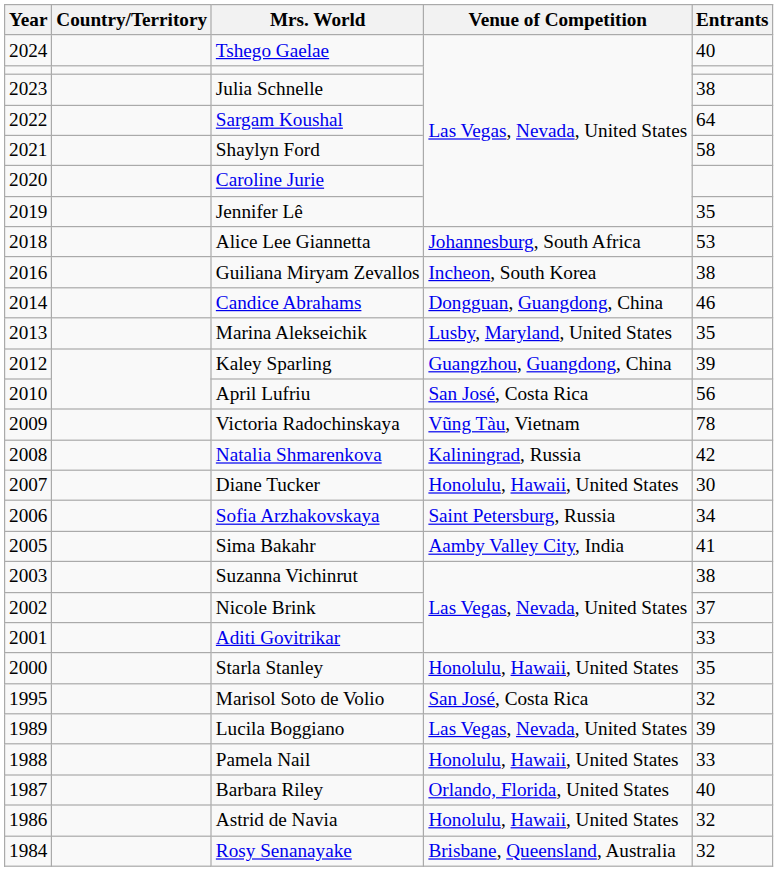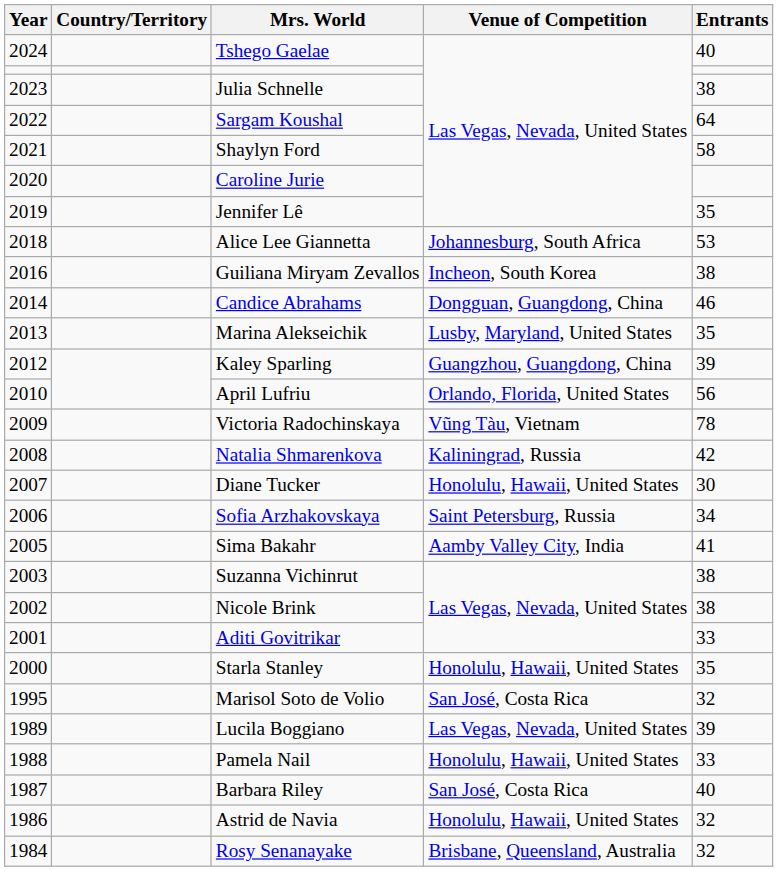 <table class="wikitable">
 <tr>
 <th>Year</th>
 <th>Country/Territory</th>
 <th>Mrs. World</th>
 <th>Venue of Competition</th>
 <th>Entrants</th>
 </tr>
 <tr>
 <td>2024</td>
 <td></td>
 <td><a href='#'>Tshego Gaelae</a></td>
 <td rowspan="7"><a href='#'>Las Vegas</a>, <a href='#'>Nevada</a>, United States</td>
 <td>40</td>
 </tr>
 <tr>
 <td></td>
 <td></td>
 </tr>
 <tr>
 <td>2023</td>
 <td></td>
 <td>Julia Schnelle</td>
 <td>38</td>
 </tr>
 <tr>
 <td>2022</td>
 <td></td>
 <td><a href='#'>Sargam Koushal</a></td>
 <td>64</td>
 </tr>
 <tr>
 <td>2021</td>
 <td></td>
 <td>Shaylyn Ford</td>
 <td>58</td>
 </tr>
 <tr>
 <td>2020</td>
 <td></td>
 <td><a href='#'>Caroline Jurie</a></td>
 </tr>
 <tr>
 <td>2019</td>
 <td></td>
 <td>Jennifer Lê</td>
 <td>35</td>
 </tr>
 <tr>
 <td>2018</td>
 <td></td>
 <td>Alice Lee Giannetta</td>
 <td><a href='#'>Johannesburg</a>, South Africa</td>
 <td>53</td>
 </tr>
 <tr>
 <td>2016</td>
 <td></td>
 <td>Guiliana Miryam Zevallos</td>
 <td><a href='#'>Incheon</a>, South Korea</td>
 <td>38</td>
 </tr>
 <tr>
 <td>2014</td>
 <td></td>
 <td><a href='#'>Candice Abrahams</a></td>
 <td><a href='#'>Dongguan</a>, <a href='#'>Guangdong</a>, China</td>
 <td>46</td>
 </tr>
 <tr>
 <td>2013</td>
 <td></td>
 <td>Marina Alekseichik</td>
 <td><a href='#'>Lusby</a>, <a href='#'>Maryland</a>, United States</td>
 <td>35</td>
 </tr>
 <tr>
 <td>2012</td>
 <td rowspan="2"></td>
 <td>Kaley Sparling</td>
 <td><a href='#'>Guangzhou</a>, <a href='#'>Guangdong</a>, China</td>
 <td>39</td>
 </tr>
 <tr>
 <td>2010</td>
 <td>April Lufriu</td>
-<td><a href='#'>San José</a>, Costa Rica</td>
+<td><a href='#'>Orlando, Florida</a>, United States</td>
 <td>56</td>
 </tr>
 <tr>
 <td>2009</td>
 <td></td>
 <td>Victoria Radochinskaya</td>
 <td><a href='#'>Vũng Tàu</a>, Vietnam</td>
 <td>78</td>
 </tr>
 <tr>
 <td>2008</td>
 <td></td>
 <td><a href='#'>Natalia Shmarenkova</a></td>
 <td><a href='#'>Kaliningrad</a>, Russia</td>
 <td>42</td>
 </tr>
 <tr>
 <td>2007</td>
 <td></td>
 <td>Diane Tucker</td>
 <td><a href='#'>Honolulu</a>, <a href='#'>Hawaii</a>, United States</td>
 <td>30</td>
 </tr>
 <tr>
 <td>2006</td>
 <td></td>
 <td><a href='#'>Sofia Arzhakovskaya</a></td>
 <td><a href='#'>Saint Petersburg</a>, Russia</td>
 <td>34</td>
 </tr>
 <tr>
 <td>2005</td>
 <td></td>
 <td>Sima Bakahr</td>
 <td><a href='#'>Aamby Valley City</a>, India</td>
 <td>41</td>
 </tr>
 <tr>
 <td>2003</td>
 <td></td>
 <td>Suzanna Vichinrut</td>
 <td rowspan=3><a href='#'>Las Vegas</a>, <a href='#'>Nevada</a>, United States</td>
 <td>38</td>
 </tr>
 <tr>
 <td>2002</td>
 <td></td>
 <td>Nicole Brink</td>
-<td>37</td>
+<td>38</td>
 </tr>
 <tr>
 <td>2001</td>
 <td></td>
 <td><a href='#'>Aditi Govitrikar</a></td>
 <td>33</td>
 </tr>
 <tr>
 <td>2000</td>
 <td></td>
 <td>Starla Stanley</td>
 <td><a href='#'>Honolulu</a>, <a href='#'>Hawaii</a>, United States</td>
 <td>35</td>
 </tr>
 <tr>
 <td>1995</td>
 <td></td>
 <td>Marisol Soto de Volio</td>
 <td><a href='#'>San José</a>, Costa Rica</td>
 <td>32</td>
 </tr>
 <tr>
 <td>1989</td>
 <td></td>
 <td>Lucila Boggiano</td>
 <td><a href='#'>Las Vegas</a>, <a href='#'>Nevada</a>, United States</td>
 <td>39</td>
 </tr>
 <tr>
 <td>1988</td>
 <td></td>
 <td>Pamela Nail</td>
 <td><a href='#'>Honolulu</a>, <a href='#'>Hawaii</a>, United States</td>
 <td>33</td>
 </tr>
 <tr>
 <td>1987</td>
 <td></td>
 <td>Barbara Riley</td>
-<td><a href='#'>Orlando, Florida</a>, United States</td>
+<td><a href='#'>San José</a>, Costa Rica</td>
 <td>40</td>
 </tr>
 <tr>
 <td>1986</td>
 <td></td>
 <td>Astrid de Navia</td>
 <td><a href='#'>Honolulu</a>, <a href='#'>Hawaii</a>, United States</td>
 <td>32</td>
 </tr>
 <tr>
 <td>1984</td>
 <td></td>
 <td><a href='#'>Rosy Senanayake</a></td>
 <td><a href='#'>Brisbane</a>, <a href='#'>Queensland</a>, Australia</td>
 <td>32</td>
 </tr>
 </table>
